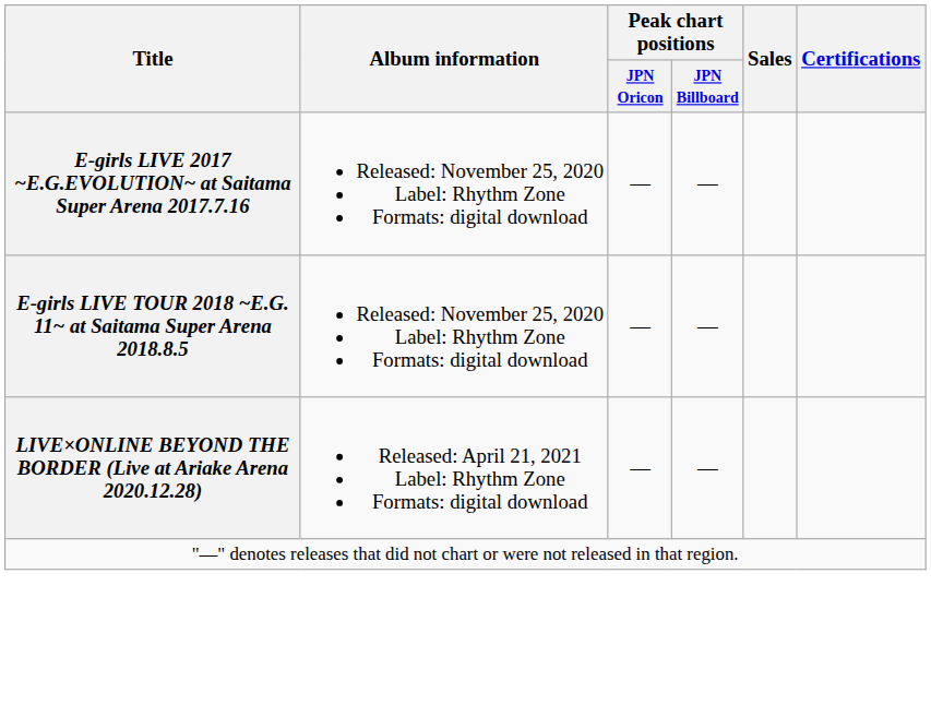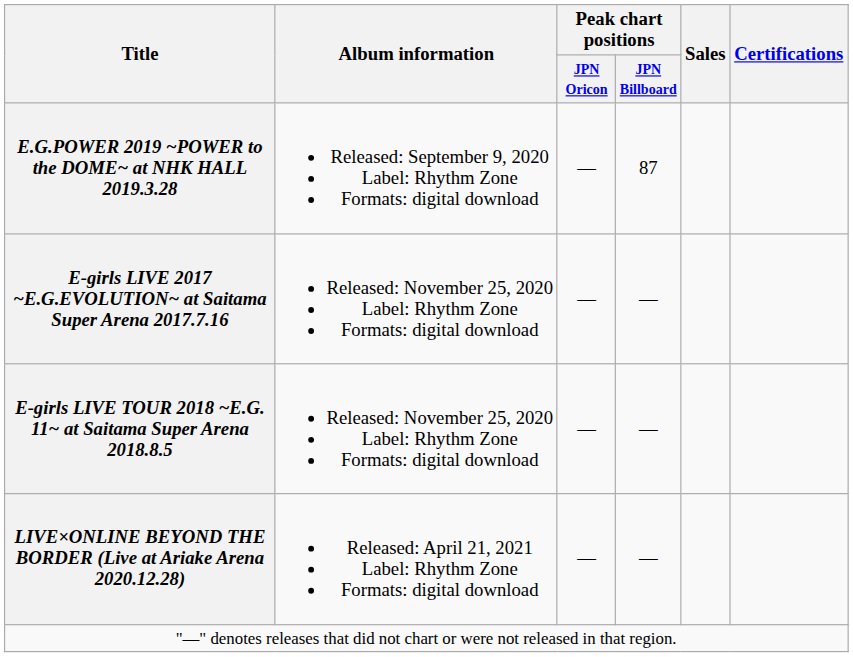 <table class="wikitable plainrowheaders" style="text-align:center;">
 <tr>
 <th rowspan="2" style="width:14em;">Title</th>
 <th rowspan="2">Album information</th>
 <th colspan="2">Peak chart positions</th>
 <th rowspan="2">Sales</th>
 <th rowspan="2"><a href='#'>Certifications</a></th>
 </tr>
 <tr>
 <th scope="col" style="width:3em;font-size:90%;"><small><a href='#'>JPN<br>Oricon</a></small><br></th>
 <th scope="col" style="width:3em;font-size:90%;"><small><a href='#'>JPN<br>Billboard</a></small><br></th>
+</tr>
+<tr>
+<th scope="row"><em>E.G.POWER 2019 ~POWER to the DOME~ at NHK HALL 2019.3.28</em></th>
+<td><br><ul><li>Released: September 9, 2020</li><li>Label: Rhythm Zone</li><li>Formats: digital download</li></ul></td>
+<td>—</td>
+<td>87</td>
+<td></td>
+<td></td>
 </tr>
 <tr>
 <th scope="row"><em> E-girls LIVE 2017 ~E.G.EVOLUTION~ at Saitama Super Arena 2017.7.16</em></th>
 <td><br><ul><li>Released: November 25, 2020</li><li>Label: Rhythm Zone</li><li>Formats: digital download</li></ul></td>
 <td>—</td>
 <td>—</td>
 <td></td>
 <td></td>
 </tr>
 <tr>
 <th scope="row"><em>E-girls LIVE TOUR 2018 ~E.G. 11~ at Saitama Super Arena 2018.8.5</em></th>
 <td><br><ul><li>Released: November 25, 2020</li><li>Label: Rhythm Zone</li><li>Formats: digital download</li></ul></td>
 <td>—</td>
 <td>—</td>
 <td></td>
 <td></td>
 </tr>
 <tr>
 <th scope="row"><em>LIVE×ONLINE BEYOND THE BORDER (Live at Ariake Arena 2020.12.28)</em></th>
 <td><br><ul><li>Released: April 21, 2021</li><li>Label: Rhythm Zone</li><li>Formats: digital download</li></ul></td>
 <td>—</td>
 <td>—</td>
 <td></td>
 <td></td>
 </tr>
 <tr>
 <td colspan="6" style="font-size:90%;">"—" denotes releases that did not chart or were not released in that region.</td>
 </tr>
 </table>
